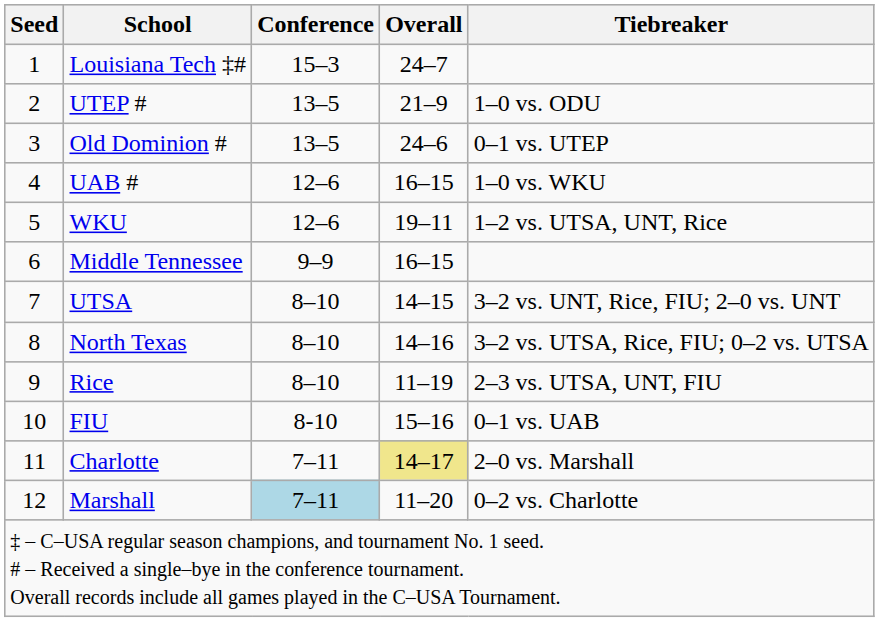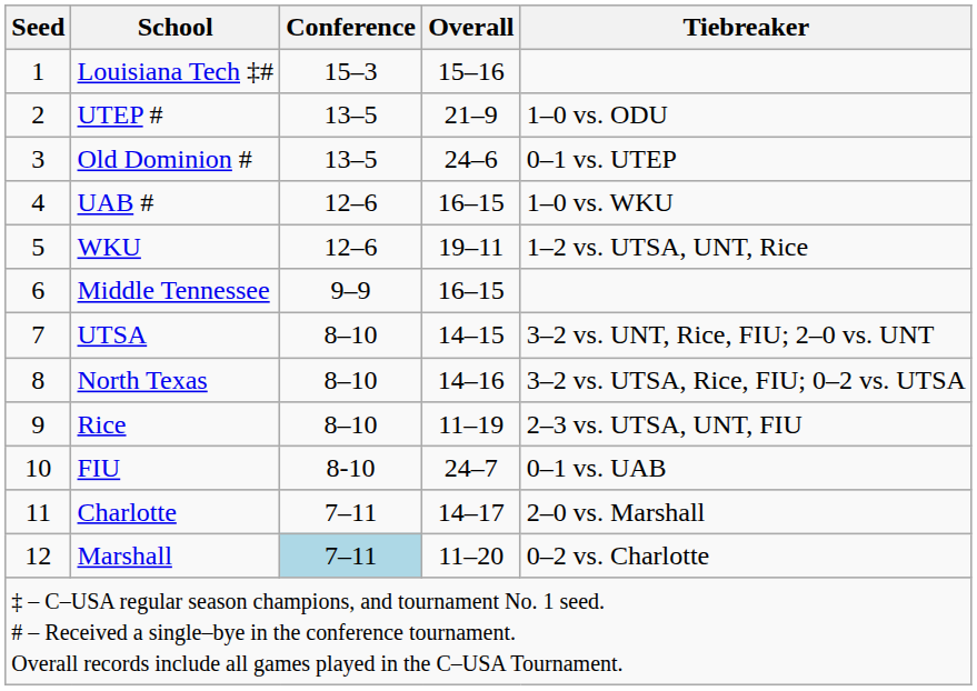 <table class="wikitable" style="white-space:nowrap; font-size:95%; text-align:center">
 <tr>
 <th>Seed</th>
 <th>School</th>
 <th>Conference</th>
 <th>Overall</th>
 <th>Tiebreaker</th>
 </tr>
 <tr>
 <td>1</td>
 <td align=left><a href='#'>Louisiana Tech</a> ‡#</td>
 <td>15–3</td>
-<td>24–7</td>
+<td>15–16</td>
 <td></td>
 </tr>
 <tr>
 <td>2</td>
 <td align=left><a href='#'>UTEP</a> #</td>
 <td>13–5</td>
 <td>21–9</td>
 <td align=left>1–0 vs. ODU</td>
 </tr>
 <tr>
 <td>3</td>
 <td align=left><a href='#'>Old Dominion</a> #</td>
 <td>13–5</td>
 <td>24–6</td>
 <td align=left>0–1 vs. UTEP</td>
 </tr>
 <tr>
 <td>4</td>
 <td align=left><a href='#'>UAB</a> #</td>
 <td>12–6</td>
 <td>16–15</td>
 <td align=left>1–0 vs. WKU</td>
 </tr>
 <tr>
 <td>5</td>
 <td align=left><a href='#'>WKU</a></td>
 <td>12–6</td>
 <td>19–11</td>
 <td align=left>1–2 vs. UTSA, UNT, Rice</td>
 </tr>
 <tr>
 <td>6</td>
 <td align=left><a href='#'>Middle Tennessee</a></td>
 <td>9–9</td>
 <td>16–15</td>
 <td></td>
 </tr>
 <tr>
 <td>7</td>
 <td align=left><a href='#'>UTSA</a></td>
 <td>8–10</td>
 <td>14–15</td>
 <td align=left>3–2 vs. UNT, Rice, FIU; 2–0 vs. UNT</td>
 </tr>
 <tr>
 <td>8</td>
 <td align=left><a href='#'>North Texas</a></td>
 <td>8–10</td>
 <td>14–16</td>
 <td align=left>3–2 vs. UTSA, Rice, FIU; 0–2 vs. UTSA</td>
 </tr>
 <tr>
 <td>9</td>
 <td align=left><a href='#'>Rice</a></td>
 <td>8–10</td>
 <td>11–19</td>
 <td align=left>2–3 vs. UTSA, UNT, FIU</td>
 </tr>
 <tr>
 <td>10</td>
 <td align=left><a href='#'>FIU</a></td>
 <td>8-10</td>
-<td>15–16</td>
+<td>24–7</td>
 <td align=left>0–1 vs. UAB</td>
 </tr>
 <tr>
 <td>11</td>
 <td align=left><a href='#'>Charlotte</a></td>
 <td>7–11</td>
-<td style="background: khaki;">14–17</td>
+<td>14–17</td>
 <td align=left>2–0 vs. Marshall</td>
 </tr>
 <tr>
 <td>12</td>
 <td align=left><a href='#'>Marshall</a></td>
 <td style="background: lightblue;">7–11</td>
 <td>11–20</td>
 <td align=left>0–2 vs. Charlotte</td>
 </tr>
 <tr>
 <td colspan=6 align=left><small>‡ – C–USA regular season champions, and tournament No. 1 seed.<br># – Received a single–bye in the conference tournament.<br>Overall records include all games played in the C–USA Tournament.</small></td>
 </tr>
 </table>
